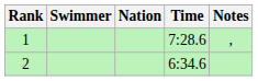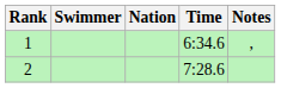 <table class="wikitable sortable" style="text-align:center">
 <tr>
 <th>Rank</th>
 <th>Swimmer</th>
 <th>Nation</th>
 <th>Time</th>
 <th>Notes</th>
 </tr>
 <tr style="background:#bbf3bb;">
 <td>1</td>
 <td align=left></td>
 <td align=left></td>
-<td>7:28.6</td>
+<td>6:34.6</td>
 <td>, </td>
 </tr>
 <tr style="background:#bbf3bb;">
 <td>2</td>
 <td align=left></td>
 <td align=left></td>
-<td>6:34.6</td>
+<td>7:28.6</td>
 <td></td>
 </tr>
 </table>
